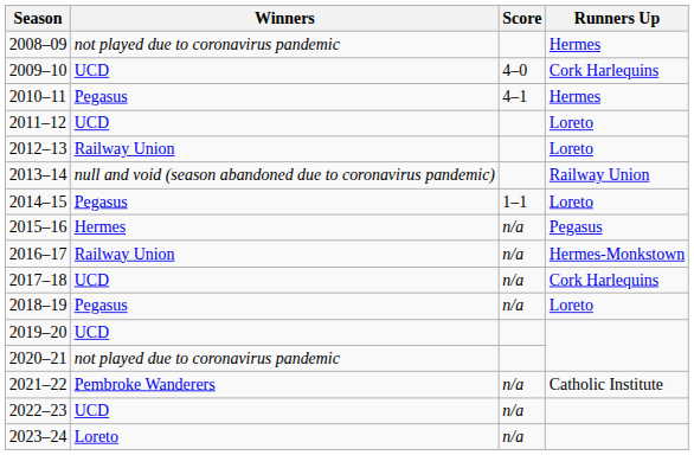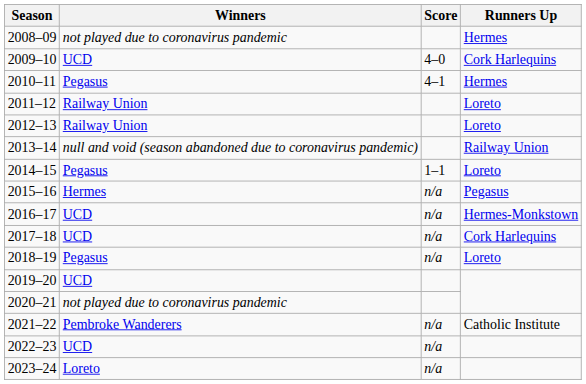 <table class="wikitable collapsible">
 <tr>
 <th>Season</th>
 <th>Winners</th>
 <th>Score</th>
 <th>Runners Up</th>
 </tr>
 <tr>
 <td>2008–09</td>
 <td><em>not played due to coronavirus pandemic</em></td>
 <td></td>
 <td><a href='#'>Hermes</a></td>
 </tr>
 <tr>
 <td>2009–10</td>
 <td><a href='#'>UCD</a></td>
 <td>4–0</td>
 <td><a href='#'>Cork Harlequins</a></td>
 </tr>
 <tr>
 <td>2010–11</td>
 <td><a href='#'>Pegasus</a></td>
 <td>4–1</td>
 <td><a href='#'>Hermes</a></td>
 </tr>
 <tr>
 <td>2011–12</td>
-<td><a href='#'>UCD</a></td>
+<td><a href='#'>Railway Union</a></td>
 <td></td>
 <td><a href='#'>Loreto</a></td>
 </tr>
 <tr>
 <td>2012–13</td>
 <td><a href='#'>Railway Union</a></td>
 <td></td>
 <td><a href='#'>Loreto</a></td>
 </tr>
 <tr>
 <td>2013–14</td>
 <td><em>null and void (season abandoned due to coronavirus pandemic)</em></td>
 <td></td>
 <td><a href='#'>Railway Union</a></td>
 </tr>
 <tr>
 <td>2014–15</td>
 <td><a href='#'>Pegasus</a></td>
 <td>1–1 </td>
 <td><a href='#'>Loreto</a></td>
 </tr>
 <tr>
 <td>2015–16</td>
 <td><a href='#'>Hermes</a></td>
 <td><em>n/a</em></td>
 <td><a href='#'>Pegasus</a></td>
 </tr>
 <tr>
 <td>2016–17</td>
-<td><a href='#'>Railway Union</a></td>
+<td><a href='#'>UCD</a></td>
 <td><em>n/a</em></td>
 <td><a href='#'>Hermes-Monkstown</a></td>
 </tr>
 <tr>
 <td>2017–18</td>
 <td><a href='#'>UCD</a></td>
 <td><em>n/a</em></td>
 <td><a href='#'>Cork Harlequins</a></td>
 </tr>
 <tr>
 <td>2018–19</td>
 <td><a href='#'>Pegasus</a></td>
 <td><em>n/a</em></td>
 <td><a href='#'>Loreto</a></td>
 </tr>
 <tr>
 <td>2019–20</td>
 <td><a href='#'>UCD</a></td>
 <td></td>
 </tr>
 <tr>
 <td>2020–21</td>
 <td><em>not played due to coronavirus pandemic</em></td>
 <td></td>
 </tr>
 <tr>
 <td>2021–22</td>
 <td><a href='#'>Pembroke Wanderers</a></td>
 <td><em>n/a</em></td>
 <td>Catholic Institute</td>
 </tr>
 <tr>
 <td>2022–23</td>
 <td><a href='#'>UCD</a></td>
 <td><em>n/a</em></td>
 <td></td>
 </tr>
 <tr>
 <td>2023–24</td>
 <td><a href='#'>Loreto</a></td>
 <td><em>n/a</em></td>
 <td></td>
 </tr>
 </table>
